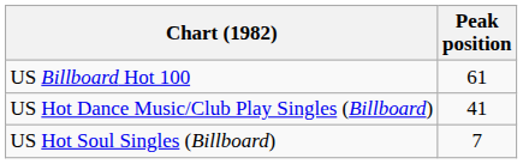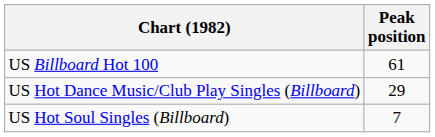 <table Class = "wikitable sortable">
 <tr>
 <th>Chart (1982)</th>
 <th>Peak<br>position</th>
 </tr>
 <tr>
 <td>US <a href='#'><em>Billboard</em> Hot 100</a></td>
 <td align=center>61</td>
 </tr>
 <tr>
 <td>US <a href='#'>Hot Dance Music/Club Play Singles</a> (<em><a href='#'>Billboard</a></em>)</td>
-<td align=center>41</td>
+<td align=center>29</td>
 </tr>
 <tr>
 <td>US <a href='#'>Hot Soul Singles</a> (<em>Billboard</em>)</td>
 <td align=center>7</td>
 </tr>
 </table>
